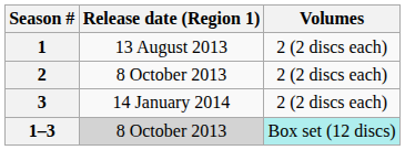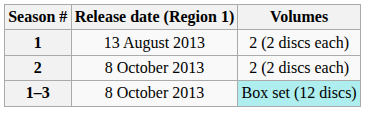 <table class="wikitable">
 <tr>
 <th rowspan="1">Season #</th>
 <th rowspan="1">Release date (Region 1)</th>
 <th rowspan="1">Volumes</th>
 </tr>
 <tr>
 <th>1</th>
 <td style="text-align:center">13 August 2013</td>
 <td style="text-align:center">2 (2 discs each)</td>
 </tr>
 <tr>
 <th>2</th>
 <td style="text-align:center">8 October 2013</td>
 <td style="text-align:center">2 (2 discs each)</td>
 </tr>
 <tr>
-<th>3</th>
-<td style="text-align:center">14 January 2014</td>
-<td style="text-align:center">2 (2 discs each)</td>
-</tr>
-<tr>
 <th>1–3</th>
-<td style="background: lightgrey; text-align:center">8 October 2013</td>
+<td style="text-align:center">8 October 2013</td>
 <td style="background: paleturquoise; text-align:center">Box set (12 discs)</td>
 </tr>
 </table>
